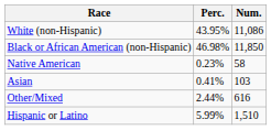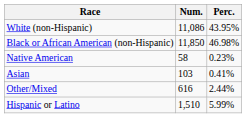 <table class="wikitable">
 <tr>
 <th>Race</th>
+<th>Num.</th>
 <th>Perc.</th>
-<th>Num.</th>
 </tr>
 <tr>
 <td><a href='#'>White</a> (non-Hispanic)</td>
+<td>11,086</td>
 <td>43.95%</td>
-<td>11,086</td>
 </tr>
 <tr>
 <td><a href='#'>Black or African American</a> (non-Hispanic)</td>
+<td>11,850</td>
 <td>46.98%</td>
-<td>11,850</td>
 </tr>
 <tr>
 <td><a href='#'>Native American</a></td>
+<td>58</td>
 <td>0.23%</td>
-<td>58</td>
 </tr>
 <tr>
 <td><a href='#'>Asian</a></td>
+<td>103</td>
 <td>0.41%</td>
-<td>103</td>
 </tr>
 <tr>
 <td><a href='#'>Other/Mixed</a></td>
+<td>616</td>
 <td>2.44%</td>
-<td>616</td>
 </tr>
 <tr>
 <td><a href='#'>Hispanic</a> or <a href='#'>Latino</a></td>
+<td>1,510</td>
 <td>5.99%</td>
-<td>1,510</td>
 </tr>
 </table>
